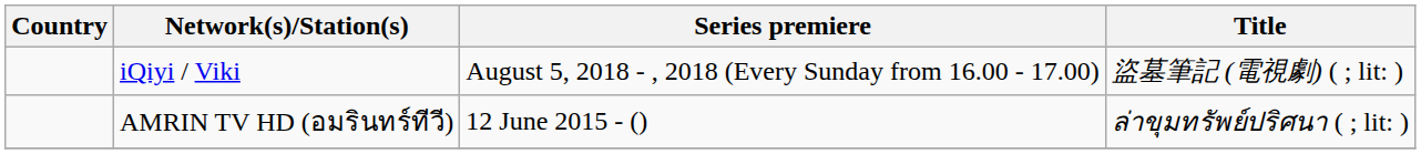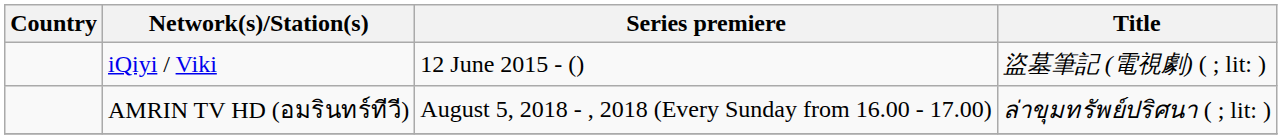 <table class="sortable wikitable">
 <tr>
 <th>Country</th>
 <th>Network(s)/Station(s)</th>
 <th>Series premiere</th>
 <th>Title</th>
 </tr>
 <tr>
 <td></td>
 <td><a href='#'>iQiyi</a> / <a href='#'>Viki</a></td>
-<td>August 5, 2018 - , 2018 (Every Sunday from 16.00 - 17.00)</td>
+<td>12 June 2015 - ()</td>
 <td><em>盜墓筆記 (電視劇)</em> (<em> </em>; lit: <em> </em>)</td>
 </tr>
 <tr>
 <td></td>
 <td>AMRIN TV HD (อมรินทร์ทีวี)</td>
-<td>12 June 2015 - ()</td>
+<td>August 5, 2018 - , 2018 (Every Sunday from 16.00 - 17.00)</td>
 <td><em>ล่าขุมทรัพย์ปริศนา</em> (<em> </em>; lit: <em> </em>)</td>
 </tr>
 <tr>
 </tr>
 </table>
